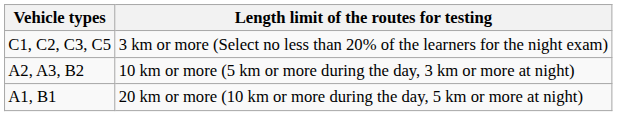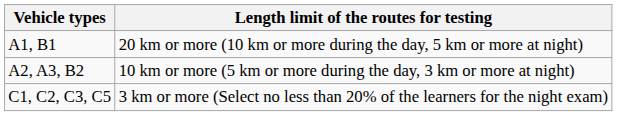 <table class=wikitable>
 <tr>
 <th>Vehicle types</th>
 <th>Length limit of the routes for testing</th>
 </tr>
 <tr>
-<td>C1, C2, C3, C5</td>
-<td>3 km or more (Select no less than 20% of the learners for the night exam)</td>
+<td>A1, B1</td>
+<td>20 km or more (10 km or more during the day, 5 km or more at night)</td>
 </tr>
 <tr>
 <td>A2, A3, B2</td>
 <td>10 km or more (5 km or more during the day, 3 km or more at night)</td>
 </tr>
 <tr>
-<td>A1, B1</td>
-<td>20 km or more (10 km or more during the day, 5 km or more at night)</td>
+<td>C1, C2, C3, C5</td>
+<td>3 km or more (Select no less than 20% of the learners for the night exam)</td>
 </tr>
 </table>
